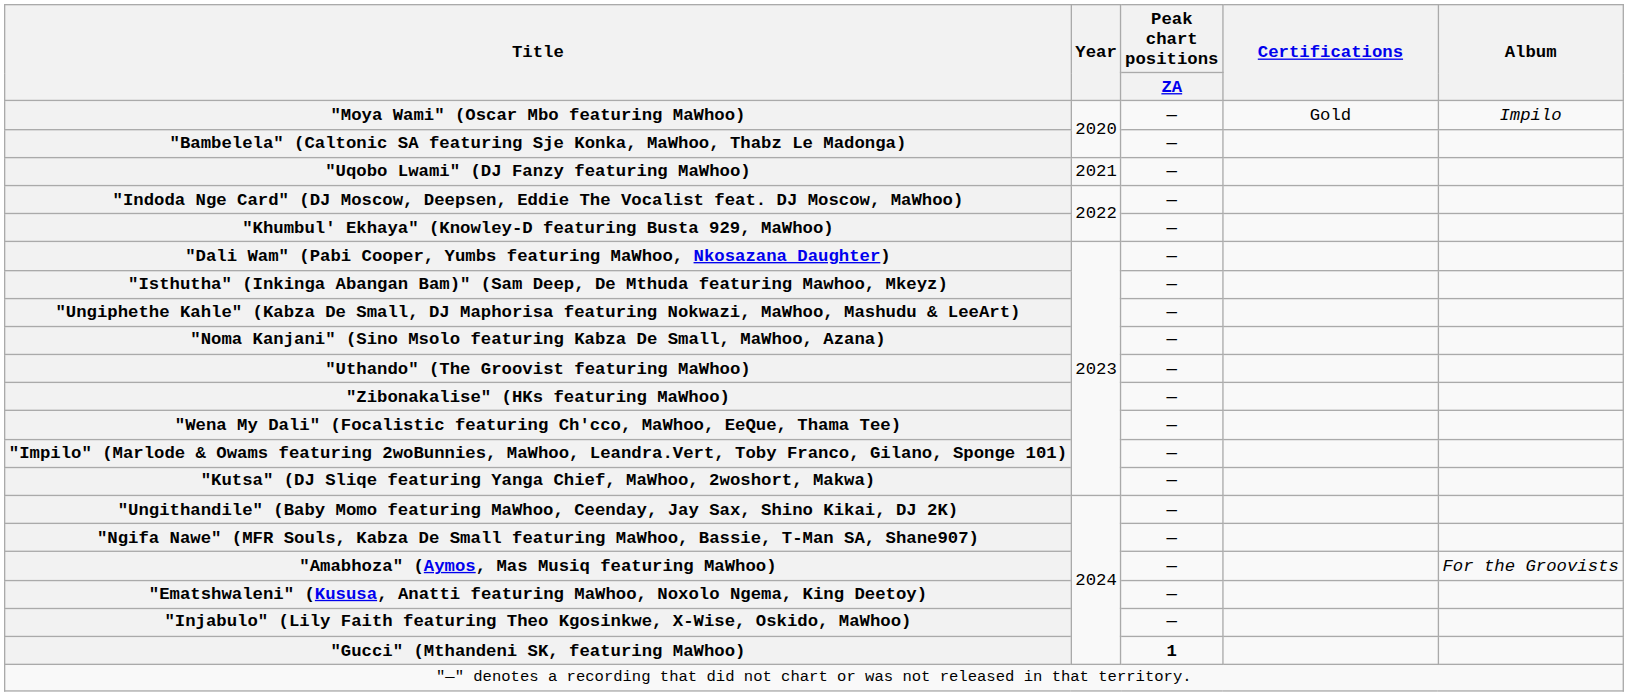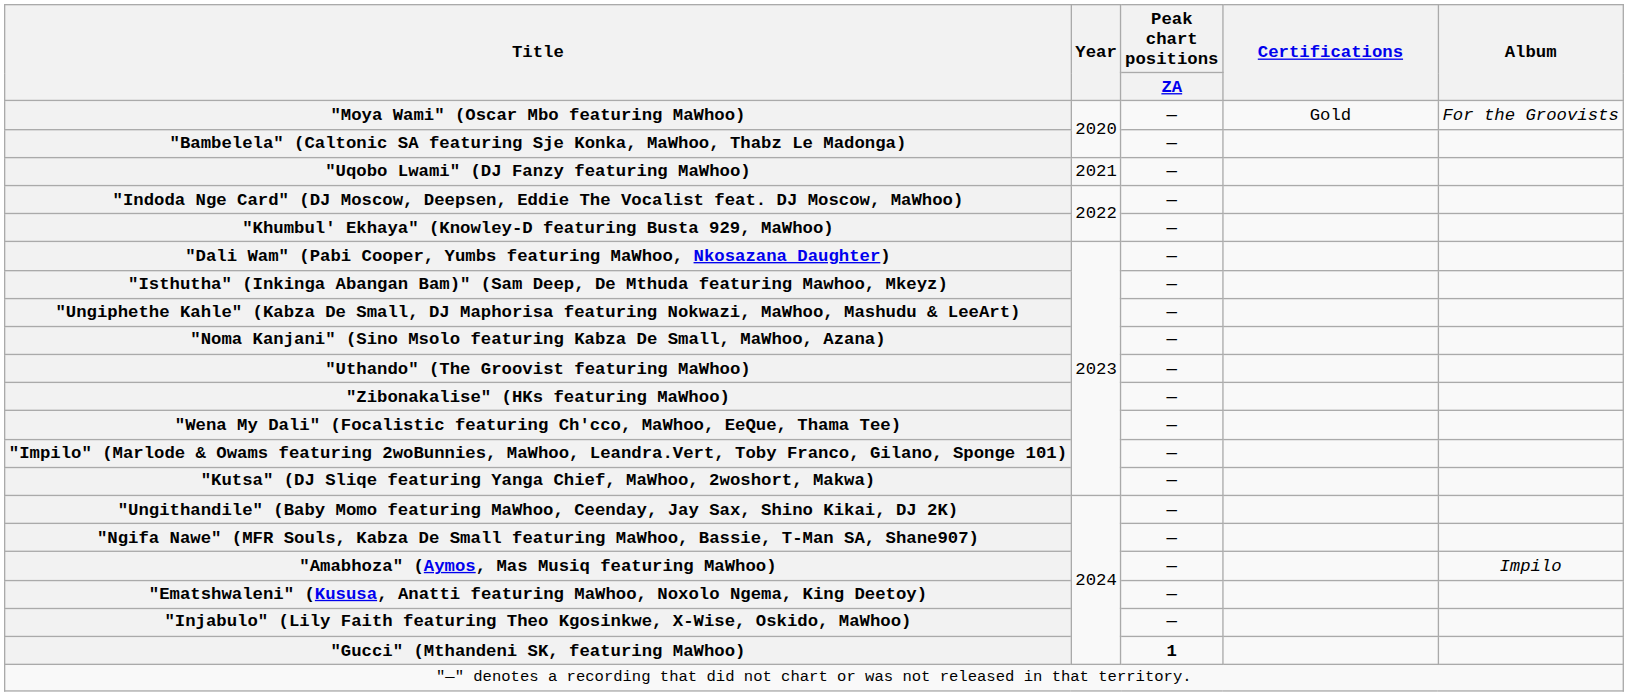 <table class="wikitable plainrowheaders" style="text-align:center;">
 <tr>
 <th scope="col" rowspan="2">Title</th>
 <th scope="col" rowspan="2">Year</th>
 <th scope="col" colspan="1">Peak chart positions</th>
 <th scope="col" rowspan="2" style="width:12em;"><a href='#'>Certifications</a></th>
 <th scope="col" rowspan="2">Album</th>
 </tr>
 <tr>
 <th scope="col" style="width:3em;font-size:100%;"><a href='#'>ZA</a><br></th>
 </tr>
 <tr>
 <th scope="row">"Moya Wami" (Oscar Mbo featuring MaWhoo)</th>
 <td rowspan=2>2020</td>
 <td>—</td>
 <td>Gold</td>
-<td><em>Impilo</em></td>
+<td><em>For the Groovists</em></td>
 </tr>
 <tr>
 <th scope="row">"Bambelela" (Caltonic SA featuring Sje Konka, MaWhoo, Thabz Le Madonga)</th>
 <td>—</td>
 <td></td>
 <td></td>
 </tr>
 <tr>
 <th scope="row">"Uqobo Lwami" (DJ Fanzy featuring MaWhoo)</th>
 <td>2021</td>
 <td>—</td>
 <td></td>
 <td></td>
 </tr>
 <tr>
 <th scope="row">"Indoda Nge Card" (DJ Moscow, Deepsen, Eddie The Vocalist feat. DJ Moscow, MaWhoo)</th>
 <td rowspan=2>2022</td>
 <td>—</td>
 <td></td>
 <td></td>
 </tr>
 <tr>
 <th scope="row">"Khumbul' Ekhaya" (Knowley-D featuring Busta 929, MaWhoo)</th>
 <td>—</td>
 <td></td>
 <td></td>
 </tr>
 <tr>
 <th scope="row">"Dali Wam" (Pabi Cooper, Yumbs featuring MaWhoo, <a href='#'>Nkosazana Daughter</a>)</th>
 <td rowspan=9>2023</td>
 <td>—</td>
 <td></td>
 <td></td>
 </tr>
 <tr>
 <th scope="row">"Isthutha" (Inkinga Abangan Bam)" (Sam Deep, De Mthuda featuring Mawhoo, Mkeyz)</th>
 <td>—</td>
 <td></td>
 <td></td>
 </tr>
 <tr>
 <th scope="row">"Ungiphethe Kahle" (Kabza De Small, DJ Maphorisa featuring Nokwazi, MaWhoo, Mashudu & LeeArt)</th>
 <td>—</td>
 <td></td>
 <td></td>
 </tr>
 <tr>
 <th scope="row">"Noma Kanjani" (Sino Msolo featuring Kabza De Small, MaWhoo, Azana)</th>
 <td>—</td>
 <td></td>
 <td></td>
 </tr>
 <tr>
 <th scope="row">"Uthando" (The Groovist featuring MaWhoo)</th>
 <td>—</td>
 <td></td>
 <td></td>
 </tr>
 <tr>
 <th scope="row">"Zibonakalise" (HKs featuring MaWhoo)</th>
 <td>—</td>
 <td></td>
 <td></td>
 </tr>
 <tr>
 <th scope="row">"Wena My Dali" (Focalistic featuring Ch'cco, MaWhoo, EeQue, Thama Tee)</th>
 <td>—</td>
 <td></td>
 <td></td>
 </tr>
 <tr>
 <th scope="row">"Impilo" (Marlode & Owams featuring 2woBunnies, MaWhoo, Leandra.Vert, Toby Franco, Gilano, Sponge 101)</th>
 <td>—</td>
 <td></td>
 <td></td>
 </tr>
 <tr>
 <th scope="row">"Kutsa" (DJ Sliqe featuring Yanga Chief, MaWhoo, 2woshort, Makwa)</th>
 <td>—</td>
 <td></td>
 <td></td>
 </tr>
 <tr>
 <th scope="row">"Ungithandile" (Baby Momo featuring MaWhoo, Ceenday, Jay Sax, Shino Kikai, DJ 2K)</th>
 <td rowspan=6>2024</td>
 <td>—</td>
 <td></td>
 <td></td>
 </tr>
 <tr>
 <th scope="row">"Ngifa Nawe" (MFR Souls, Kabza De Small featuring MaWhoo, Bassie, T-Man SA, Shane907)</th>
 <td>—</td>
 <td></td>
 <td></td>
 </tr>
 <tr>
 <th scope="row">"Amabhoza" (<a href='#'>Aymos</a>, Mas Musiq featuring MaWhoo)</th>
 <td>—</td>
 <td></td>
-<td><em>For the Groovists</em></td>
+<td><em>Impilo</em></td>
 </tr>
 <tr>
 <th scope="row">"Ematshwaleni" (<a href='#'>Kususa</a>, Anatti featuring MaWhoo, Noxolo Ngema, King Deetoy)</th>
 <td>—</td>
 <td></td>
 <td></td>
 </tr>
 <tr>
 <th scope="row">"Injabulo" (Lily Faith featuring Theo Kgosinkwe, X-Wise, Oskido, MaWhoo)</th>
 <td>—</td>
 <td></td>
 <td></td>
 </tr>
 <tr>
 <th scope="row">"Gucci" (Mthandeni SK, featuring MaWhoo)</th>
 <td><strong>1</strong></td>
 <td></td>
 <td></td>
 </tr>
 <tr>
 <td colspan="8" style="font-size:90%">"—" denotes a recording that did not chart or was not released in that territory.</td>
 </tr>
 </table>
